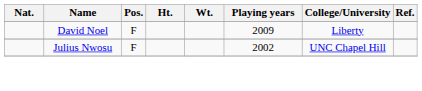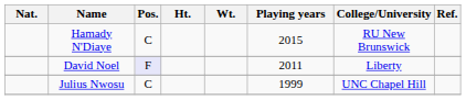 <table class="wikitable" style="text-align:center;">
 <tr>
 <th scope="col" width="10%">Nat.</th>
 <th scope="col" width="20%">Name</th>
 <th scope="col" width="5%">Pos.</th>
 <th scope="col" width="10%">Ht.</th>
 <th scope="col" width="10%">Wt.</th>
 <th scope="col" width="20%">Playing years</th>
 <th scope="col" width="20%">College/University</th>
 <th scope="col" width="5%">Ref.</th>
 </tr>
 <tr>
+<td></td>
+<td><a href='#'>Hamady N'Diaye</a></td>
+<td>C</td>
+<td></td>
+<td></td>
+<td>2015</td>
+<td><a href='#'>RU New Brunswick</a></td>
+<td></td>
+</tr>
+<tr>
 </tr>
 <tr>
 <td></td>
 <td><a href='#'>David Noel</a></td>
-<td>F</td>
+<td style="background: lavender;">F</td>
 <td></td>
 <td></td>
-<td>2009</td>
+<td>2011</td>
 <td><a href='#'>Liberty</a></td>
 <td></td>
 </tr>
 <tr>
 </tr>
 <tr>
 <td></td>
 <td><a href='#'>Julius Nwosu</a></td>
-<td>F</td>
+<td>C</td>
 <td></td>
 <td></td>
-<td>2002</td>
+<td>1999</td>
 <td><a href='#'>UNC Chapel Hill</a></td>
 <td></td>
 </tr>
 <tr>
 </tr>
 </table>
